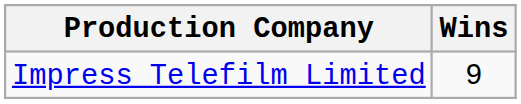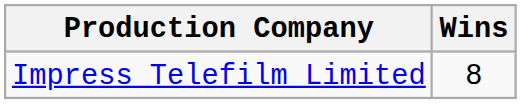 <table class="wikitable sortable plainrowheaders" style="text-align:center;">
 <tr>
 <th scope="col">Production Company</th>
 <th scope="col">Wins</th>
 </tr>
 <tr>
 <td><a href='#'>Impress Telefilm Limited</a></td>
-<td>9</td>
+<td>8</td>
 </tr>
 </table>
